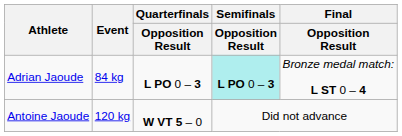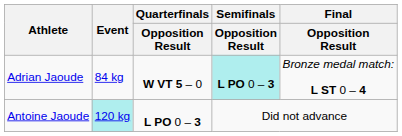 <table class="wikitable" style="font-size:90%">
 <tr>
 <th rowspan=2>Athlete</th>
 <th rowspan=2>Event</th>
 <th>Quarterfinals</th>
 <th>Semifinals</th>
 <th>Final</th>
 </tr>
 <tr>
 <th>Opposition<br>Result</th>
 <th>Opposition<br>Result</th>
 <th>Opposition<br>Result</th>
 </tr>
 <tr>
 <td><a href='#'>Adrian Jaoude</a></td>
 <td><a href='#'>84 kg</a></td>
-<td align=center><br><strong>L PO</strong> 0 – <strong>3</strong></td>
+<td align=center><br><strong>W VT</strong> <strong>5</strong> – 0</td>
 <td align=center style="background: paleturquoise;"><br><strong>L PO</strong> 0 – <strong>3</strong></td>
 <td align=center><em>Bronze medal match:</em><br><br><strong>L ST</strong> 0 – <strong>4</strong></td>
 </tr>
 <tr>
 <td><a href='#'>Antoine Jaoude</a></td>
-<td><a href='#'>120 kg</a></td>
-<td align=center><br><strong>W VT</strong> <strong>5</strong> – 0</td>
+<td style="background: paleturquoise;"><a href='#'>120 kg</a></td>
+<td align=center><br><strong>L PO</strong> 0 – <strong>3</strong></td>
 <td align=center colspan="7">Did not advance</td>
 </tr>
 </table>
